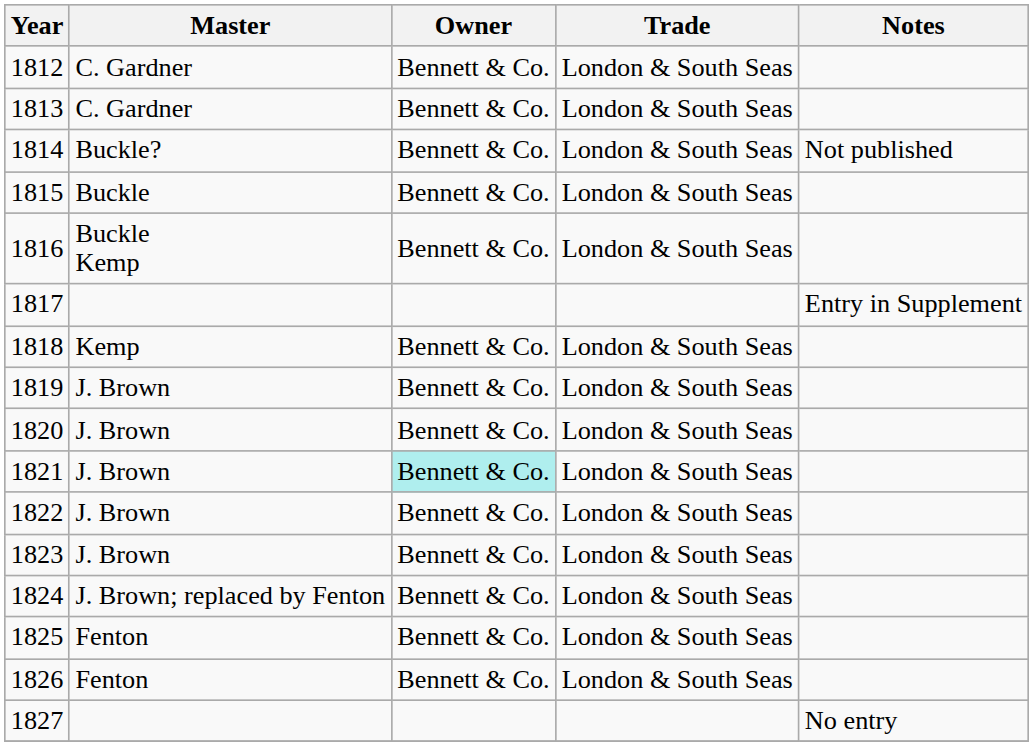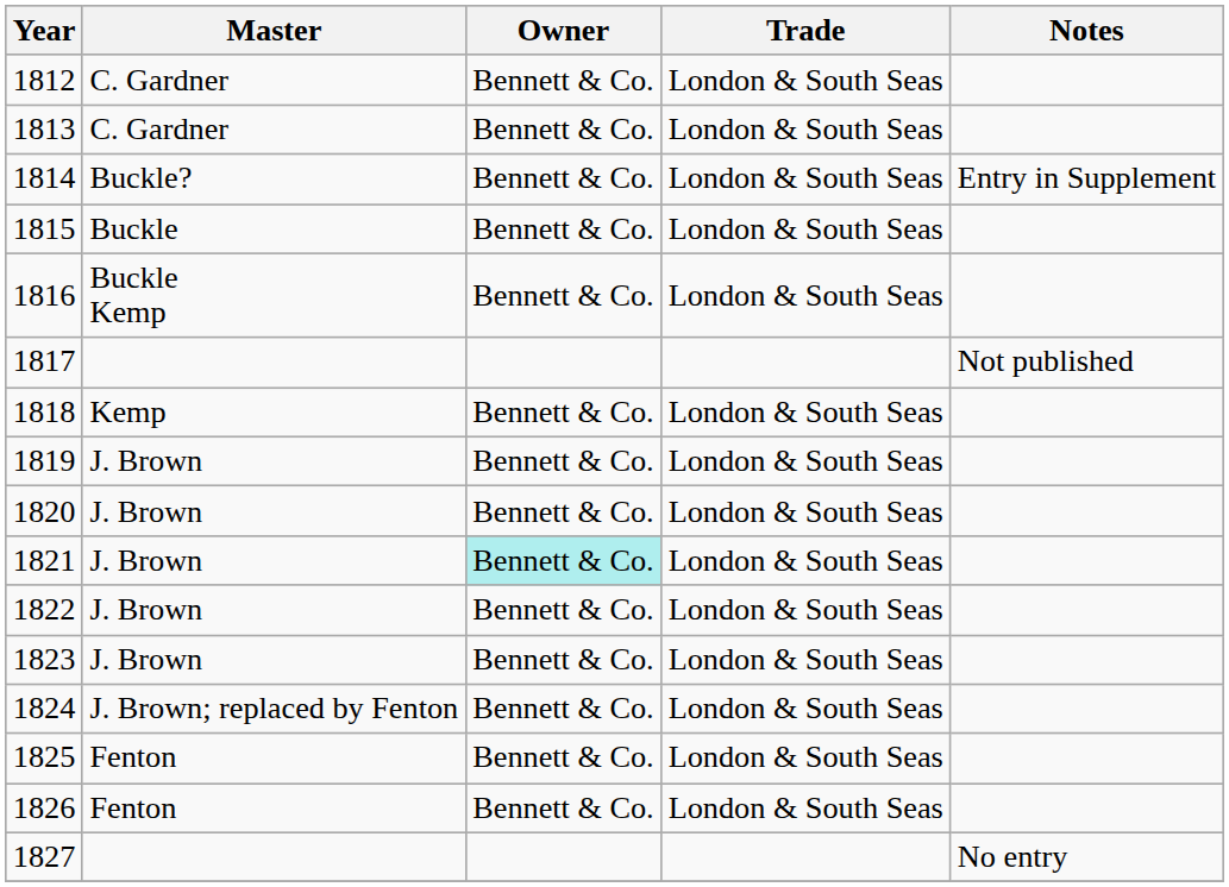 <table class="sortable wikitable">
 <tr>
 <th>Year</th>
 <th>Master</th>
 <th>Owner</th>
 <th>Trade</th>
 <th>Notes</th>
 </tr>
 <tr>
 <td>1812</td>
 <td>C. Gardner</td>
 <td>Bennett & Co.</td>
 <td>London & South Seas</td>
 <td></td>
 </tr>
 <tr>
 <td>1813</td>
 <td>C. Gardner</td>
 <td>Bennett & Co.</td>
 <td>London & South Seas</td>
 <td></td>
 </tr>
 <tr>
 <td>1814</td>
 <td>Buckle?</td>
 <td>Bennett & Co.</td>
 <td>London & South Seas</td>
-<td>Not published</td>
+<td>Entry in Supplement</td>
 </tr>
 <tr>
 <td>1815</td>
 <td>Buckle</td>
 <td>Bennett & Co.</td>
 <td>London & South Seas</td>
 <td></td>
 </tr>
 <tr>
 <td>1816</td>
 <td>Buckle <br>Kemp</td>
 <td>Bennett & Co.</td>
 <td>London & South Seas</td>
 <td></td>
 </tr>
 <tr>
 <td>1817</td>
 <td></td>
 <td></td>
 <td></td>
-<td>Entry in Supplement</td>
+<td>Not published</td>
 </tr>
 <tr>
 <td>1818</td>
 <td>Kemp</td>
 <td>Bennett & Co.</td>
 <td>London & South Seas</td>
 <td></td>
 </tr>
 <tr>
 <td>1819</td>
 <td>J. Brown</td>
 <td>Bennett & Co.</td>
 <td>London & South Seas</td>
 <td></td>
 </tr>
 <tr>
 <td>1820</td>
 <td>J. Brown</td>
 <td>Bennett & Co.</td>
 <td>London & South Seas</td>
 <td></td>
 </tr>
 <tr>
 <td>1821</td>
 <td>J. Brown</td>
 <td style="background: paleturquoise;">Bennett & Co.</td>
 <td>London & South Seas</td>
 <td></td>
 </tr>
 <tr>
 <td>1822</td>
 <td>J. Brown</td>
 <td>Bennett & Co.</td>
 <td>London & South Seas</td>
 <td></td>
 </tr>
 <tr>
 <td>1823</td>
 <td>J. Brown</td>
 <td>Bennett & Co.</td>
 <td>London & South Seas</td>
 <td></td>
 </tr>
 <tr>
 <td>1824</td>
 <td>J. Brown; replaced by Fenton</td>
 <td>Bennett & Co.</td>
 <td>London & South Seas</td>
 <td></td>
 </tr>
 <tr>
 <td>1825</td>
 <td>Fenton</td>
 <td>Bennett & Co.</td>
 <td>London & South Seas</td>
 <td></td>
 </tr>
 <tr>
 <td>1826</td>
 <td>Fenton</td>
 <td>Bennett & Co.</td>
 <td>London & South Seas</td>
 <td></td>
 </tr>
 <tr>
 <td>1827</td>
 <td></td>
 <td></td>
 <td></td>
 <td>No entry</td>
 </tr>
 <tr>
 </tr>
 </table>
